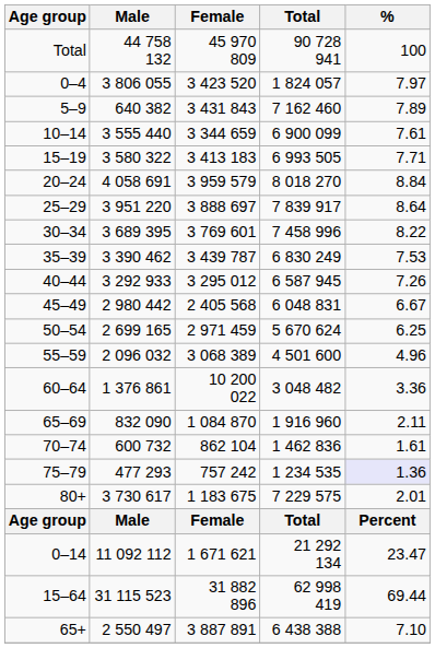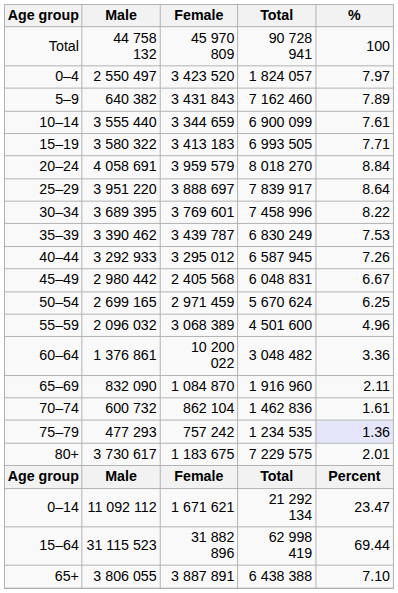 <table class="wikitable">
 <tr>
 <th width="80pt">Age group</th>
 <th width="80pt">Male</th>
 <th width="80pt">Female</th>
 <th width="80pt">Total</th>
 <th width="80pt">%</th>
 </tr>
 <tr>
 <td align="right">Total</td>
 <td align="right">44 758 132</td>
 <td align="right">45 970 809</td>
 <td align="right">90 728 941</td>
 <td align="right">100</td>
 </tr>
 <tr>
 <td align="right">0–4</td>
-<td align="right">3 806 055</td>
+<td align="right">2 550 497</td>
 <td align="right">3 423 520</td>
 <td align="right">1 824 057</td>
 <td align="right">7.97</td>
 </tr>
 <tr>
 <td align="right">5–9</td>
 <td align="right">640 382</td>
 <td align="right">3 431 843</td>
 <td align="right">7 162 460</td>
 <td align="right">7.89</td>
 </tr>
 <tr>
 <td align="right">10–14</td>
 <td align="right">3 555 440</td>
 <td align="right">3 344 659</td>
 <td align="right">6 900 099</td>
 <td align="right">7.61</td>
 </tr>
 <tr>
 <td align="right">15–19</td>
 <td align="right">3 580 322</td>
 <td align="right">3 413 183</td>
 <td align="right">6 993 505</td>
 <td align="right">7.71</td>
 </tr>
 <tr>
 <td align="right">20–24</td>
 <td align="right">4 058 691</td>
 <td align="right">3 959 579</td>
 <td align="right">8 018 270</td>
 <td align="right">8.84</td>
 </tr>
 <tr>
 <td align="right">25–29</td>
 <td align="right">3 951 220</td>
 <td align="right">3 888 697</td>
 <td align="right">7 839 917</td>
 <td align="right">8.64</td>
 </tr>
 <tr>
 <td align="right">30–34</td>
 <td align="right">3 689 395</td>
 <td align="right">3 769 601</td>
 <td align="right">7 458 996</td>
 <td align="right">8.22</td>
 </tr>
 <tr>
 <td align="right">35–39</td>
 <td align="right">3 390 462</td>
 <td align="right">3 439 787</td>
 <td align="right">6 830 249</td>
 <td align="right">7.53</td>
 </tr>
 <tr>
 <td align="right">40–44</td>
 <td align="right">3 292 933</td>
 <td align="right">3 295 012</td>
 <td align="right">6 587 945</td>
 <td align="right">7.26</td>
 </tr>
 <tr>
 <td align="right">45–49</td>
 <td align="right">2 980 442</td>
 <td align="right">2 405 568</td>
 <td align="right">6 048 831</td>
 <td align="right">6.67</td>
 </tr>
 <tr>
 <td align="right">50–54</td>
 <td align="right">2 699 165</td>
 <td align="right">2 971 459</td>
 <td align="right">5 670 624</td>
 <td align="right">6.25</td>
 </tr>
 <tr>
 <td align="right">55–59</td>
 <td align="right">2 096 032</td>
 <td align="right">3 068 389</td>
 <td align="right">4 501 600</td>
 <td align="right">4.96</td>
 </tr>
 <tr>
 <td align="right">60–64</td>
 <td align="right">1 376 861</td>
 <td align="right">10 200 022</td>
 <td align="right">3 048 482</td>
 <td align="right">3.36</td>
 </tr>
 <tr>
 <td align="right">65–69</td>
 <td align="right">832 090</td>
 <td align="right">1 084 870</td>
 <td align="right">1 916 960</td>
 <td align="right">2.11</td>
 </tr>
 <tr>
 <td align="right">70–74</td>
 <td align="right">600 732</td>
 <td align="right">862 104</td>
 <td align="right">1 462 836</td>
 <td align="right">1.61</td>
 </tr>
 <tr>
 <td align="right">75–79</td>
 <td align="right">477 293</td>
 <td align="right">757 242</td>
 <td align="right">1 234 535</td>
 <td align="right" style="background: lavender;">1.36</td>
 </tr>
 <tr>
 <td align="right">80+</td>
 <td align="right">3 730 617</td>
 <td align="right">1 183 675</td>
 <td align="right">7 229 575</td>
 <td align="right">2.01</td>
 </tr>
 <tr>
 <th width="50">Age group</th>
 <th width="80pt">Male</th>
 <th width="80">Female</th>
 <th width="80">Total</th>
 <th width="50">Percent</th>
 </tr>
 <tr>
 <td align="right">0–14</td>
 <td align="right">11 092 112</td>
 <td align="right">1 671 621</td>
 <td align="right">21 292 134</td>
 <td align="right">23.47</td>
 </tr>
 <tr>
 <td align="right">15–64</td>
 <td align="right">31 115 523</td>
 <td align="right">31 882 896</td>
 <td align="right">62 998 419</td>
 <td align="right">69.44</td>
 </tr>
 <tr>
 <td align="right">65+</td>
-<td align="right">2 550 497</td>
+<td align="right">3 806 055</td>
 <td align="right">3 887 891</td>
 <td align="right">6 438 388</td>
 <td align="right">7.10</td>
 </tr>
 <tr>
 </tr>
 </table>
